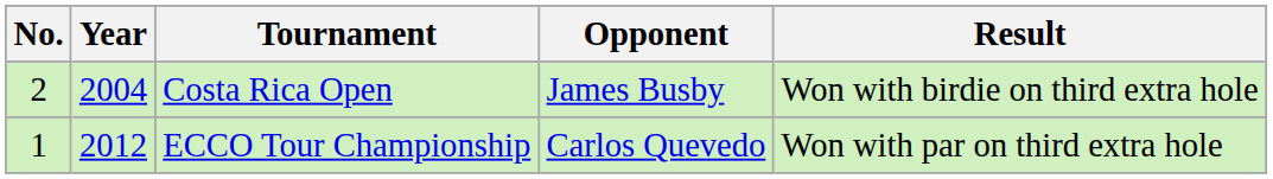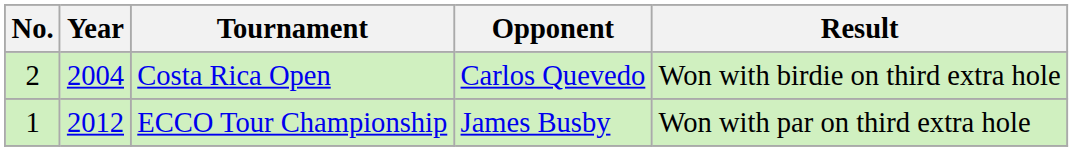 <table class="wikitable" style="font-size:95%;">
 <tr>
 <th>No.</th>
 <th>Year</th>
 <th>Tournament</th>
 <th>Opponent</th>
 <th>Result</th>
 </tr>
 <tr style="background:#D0F0C0;">
 <td align=center>2</td>
 <td><a href='#'>2004</a></td>
 <td><a href='#'>Costa Rica Open</a></td>
-<td> <a href='#'>James Busby</a></td>
+<td> <a href='#'>Carlos Quevedo</a></td>
 <td>Won with birdie on third extra hole</td>
 </tr>
 <tr style="background:#D0F0C0;">
 <td align=center>1</td>
 <td><a href='#'>2012</a></td>
 <td><a href='#'>ECCO Tour Championship</a></td>
-<td> <a href='#'>Carlos Quevedo</a></td>
+<td> <a href='#'>James Busby</a></td>
 <td>Won with par on third extra hole</td>
 </tr>
 </table>
